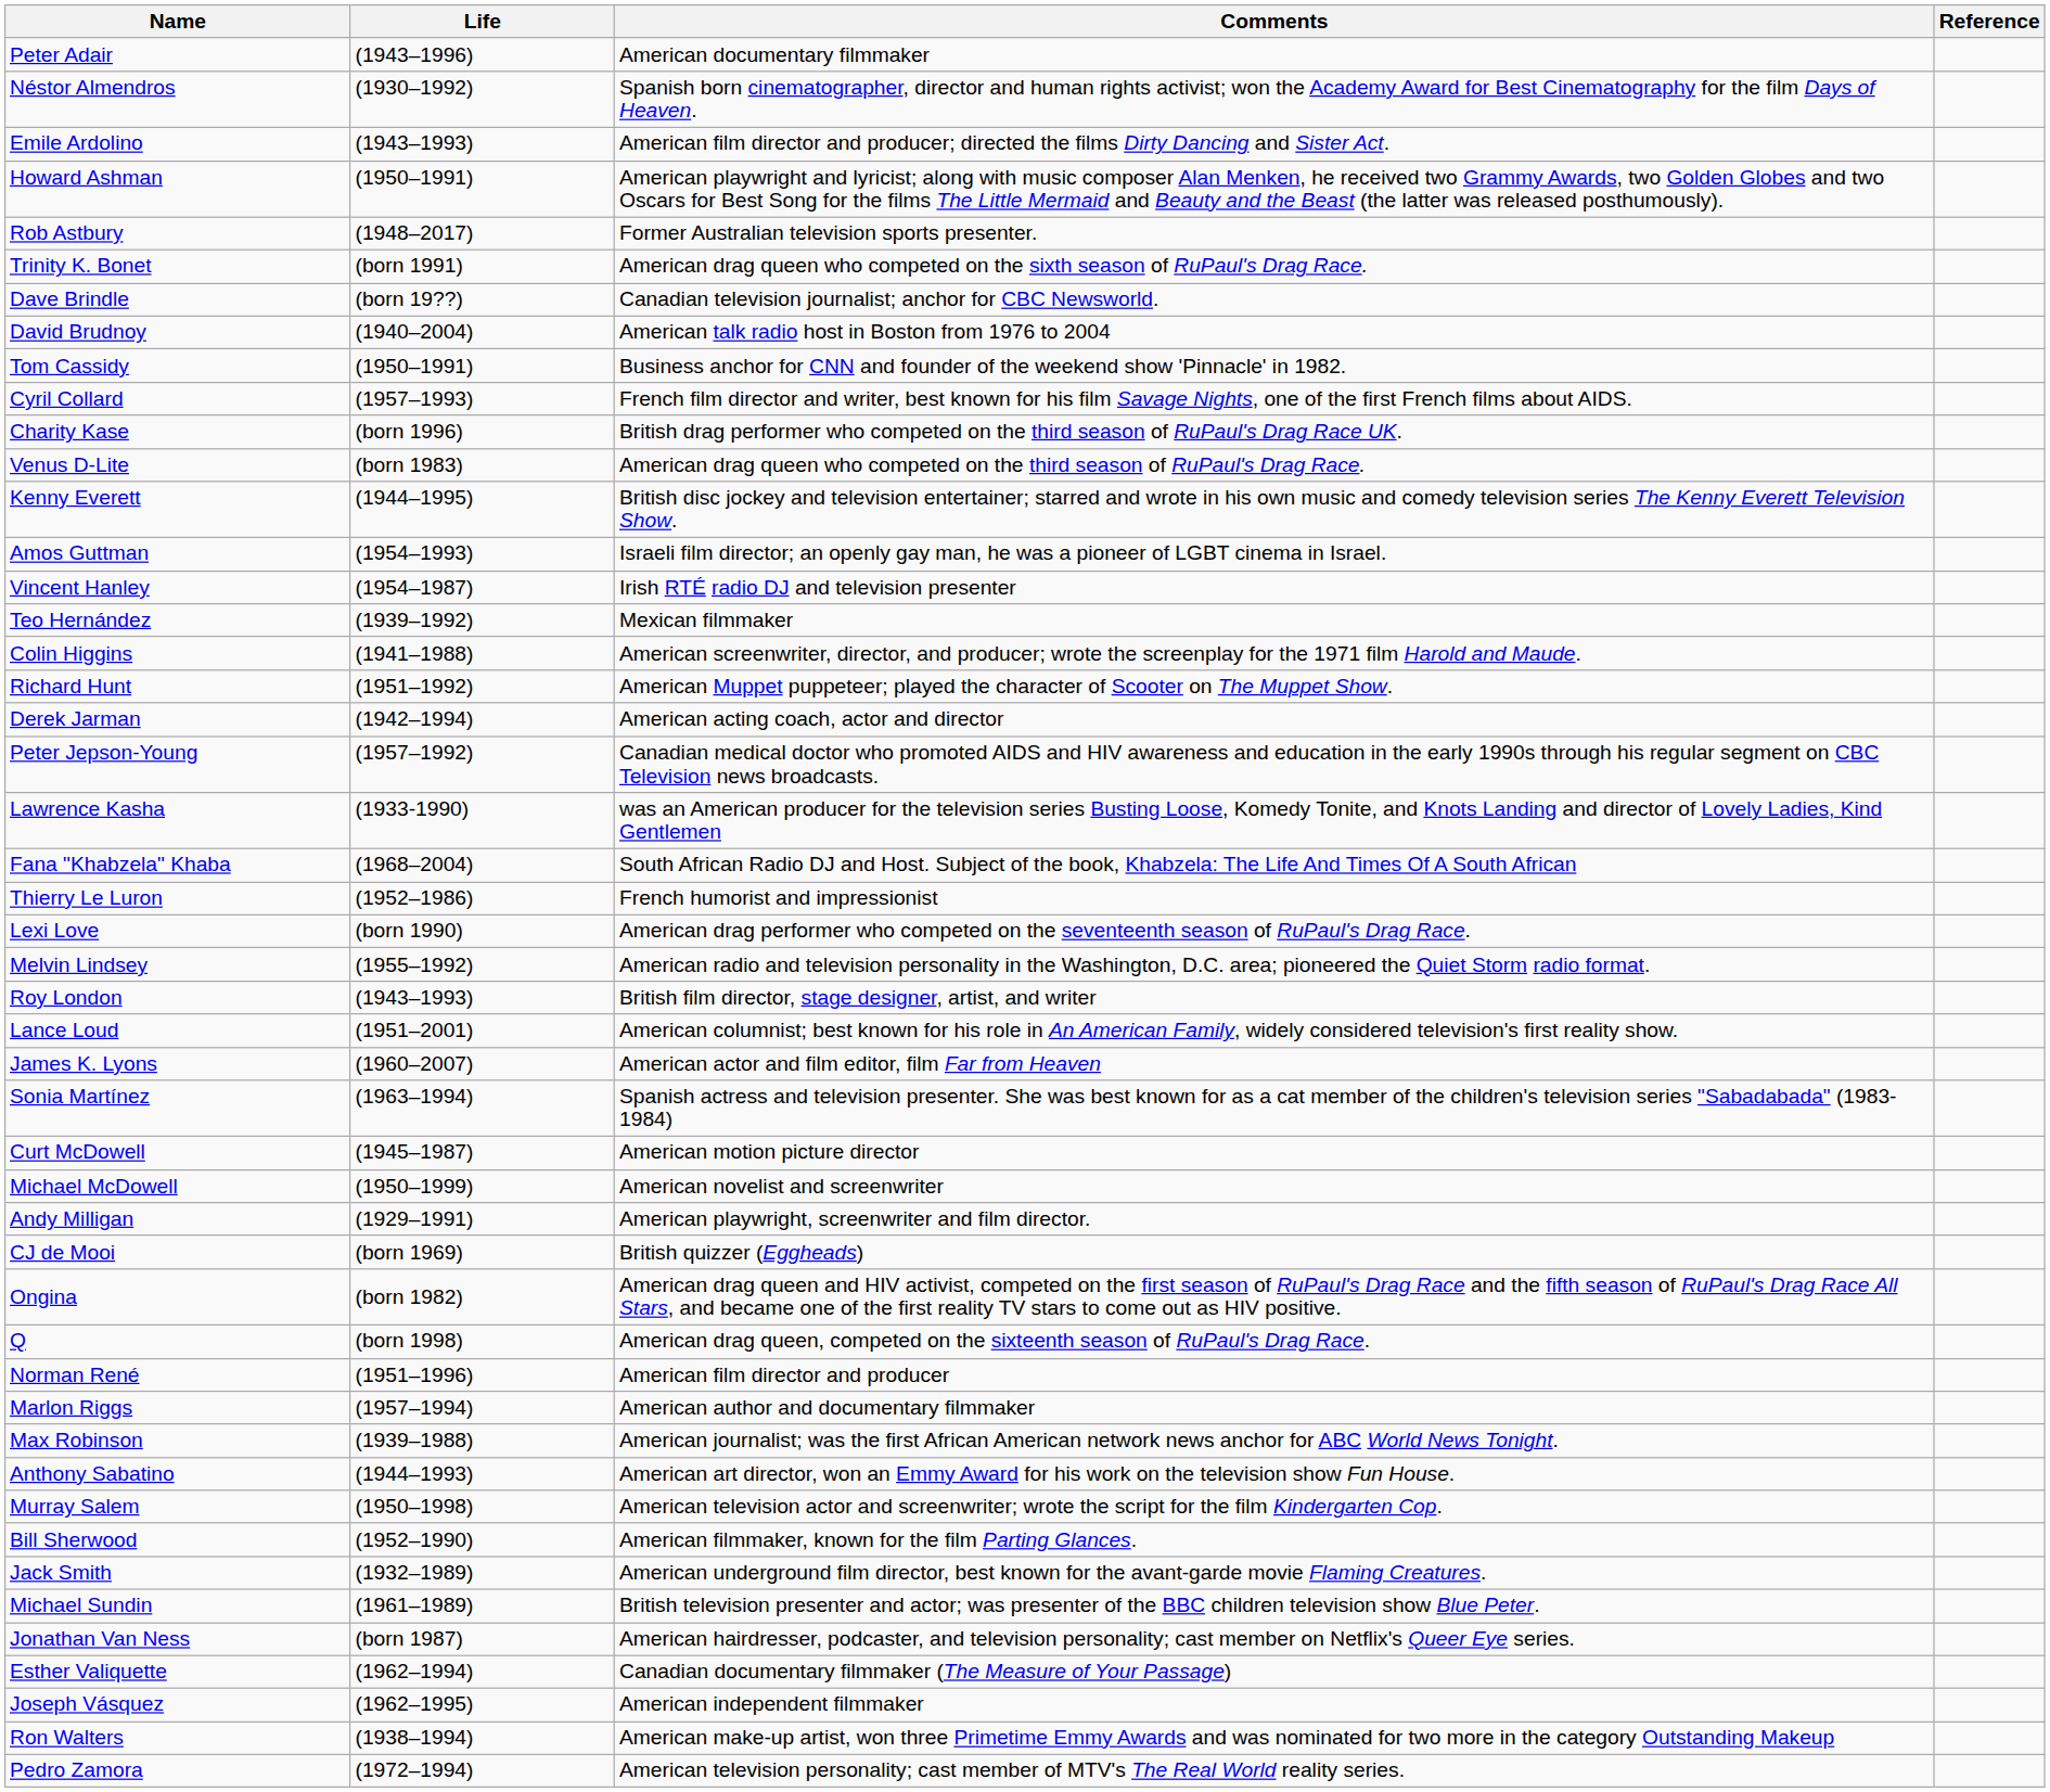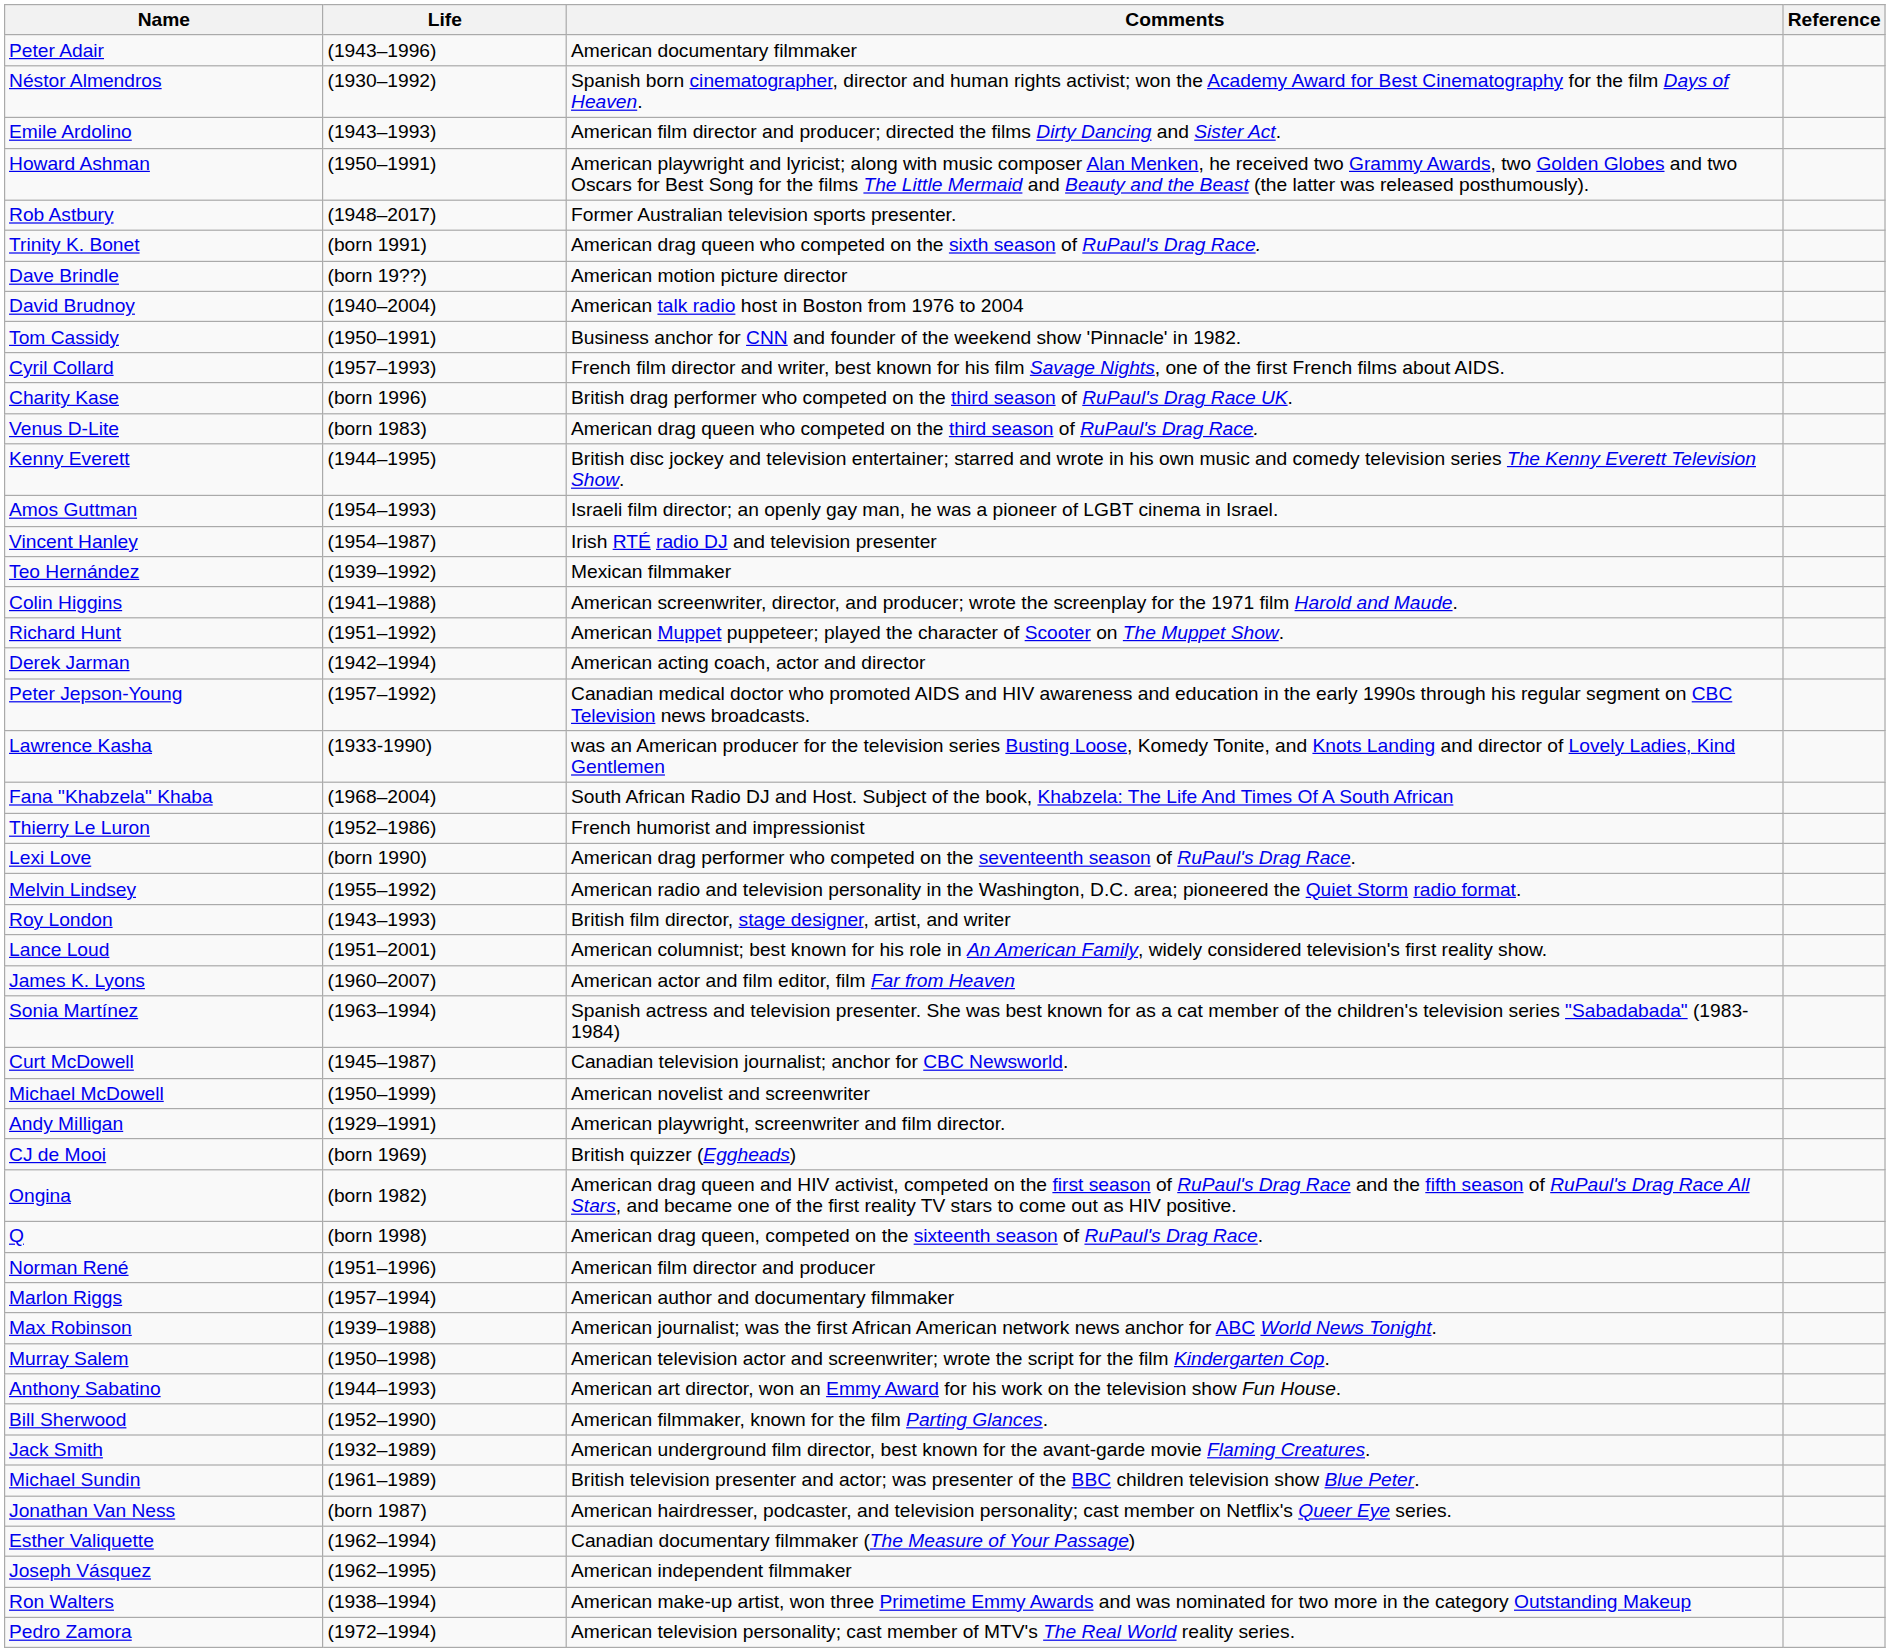 <table class=wikitable>
 <tr>
 <th style="width:17%;">Name</th>
 <th style="width:13%;">Life</th>
 <th style="width:65%;">Comments</th>
 <th style="width:5%;">Reference</th>
 </tr>
 <tr valign="top">
 <td><a href='#'>Peter Adair</a></td>
 <td>(1943–1996)</td>
 <td>American documentary filmmaker</td>
 <td></td>
 </tr>
 <tr valign="top">
 <td><a href='#'>Néstor Almendros</a></td>
 <td>(1930–1992)</td>
 <td>Spanish born <a href='#'>cinematographer</a>, director and human rights activist; won the <a href='#'>Academy Award for Best Cinematography</a> for the film <em><a href='#'>Days of Heaven</a></em>.</td>
 <td></td>
 </tr>
 <tr valign="top">
 <td><a href='#'>Emile Ardolino</a></td>
 <td>(1943–1993)</td>
 <td>American film director and producer; directed the films <em><a href='#'>Dirty Dancing</a></em> and <em><a href='#'>Sister Act</a></em>.</td>
 <td></td>
 </tr>
 <tr valign="top">
 <td><a href='#'>Howard Ashman</a></td>
 <td>(1950–1991)</td>
 <td>American playwright and lyricist; along with music composer <a href='#'>Alan Menken</a>, he received two <a href='#'>Grammy Awards</a>, two <a href='#'>Golden Globes</a> and two Oscars for Best Song for the films <em><a href='#'>The Little Mermaid</a></em> and <em><a href='#'>Beauty and the Beast</a></em> (the latter was released posthumously).</td>
 <td></td>
 </tr>
 <tr valign="top">
 <td><a href='#'>Rob Astbury</a></td>
 <td>(1948–2017)</td>
 <td>Former Australian television sports presenter.</td>
 <td></td>
 </tr>
 <tr valign="top">
 <td><a href='#'>Trinity K. Bonet</a></td>
 <td>(born 1991)</td>
 <td>American drag queen who competed on the <a href='#'>sixth season</a> of <em><a href='#'>RuPaul's Drag Race</a>.</em></td>
 <td></td>
 </tr>
 <tr valign="top">
 <td><a href='#'>Dave Brindle</a></td>
 <td>(born 19??)</td>
-<td>Canadian television journalist; anchor for <a href='#'>CBC Newsworld</a>.</td>
+<td>American motion picture director</td>
 <td></td>
 </tr>
 <tr valign="top">
 <td><a href='#'>David Brudnoy</a></td>
 <td>(1940–2004)</td>
 <td>American <a href='#'>talk radio</a> host in Boston from 1976 to 2004</td>
 <td></td>
 </tr>
 <tr valign="top">
 <td><a href='#'>Tom Cassidy</a></td>
 <td>(1950–1991)</td>
 <td>Business anchor for <a href='#'>CNN</a> and founder of the weekend show 'Pinnacle' in 1982.</td>
 <td></td>
 </tr>
 <tr valign="top">
 <td><a href='#'>Cyril Collard</a></td>
 <td>(1957–1993)</td>
 <td>French film director and writer, best known for his film <em><a href='#'>Savage Nights</a></em>, one of the first French films about AIDS.</td>
 <td></td>
 </tr>
 <tr valign="top">
 <td><a href='#'>Charity Kase</a></td>
 <td>(born 1996)</td>
 <td>British drag performer who competed on the <a href='#'>third season</a> of <em><a href='#'>RuPaul's Drag Race UK</a></em>.</td>
 <td></td>
 </tr>
 <tr valign="top">
 <td><a href='#'>Venus D-Lite</a></td>
 <td>(born 1983)</td>
 <td>American drag queen who competed on the <a href='#'>third season</a> of <em><a href='#'>RuPaul's Drag Race</a>.</em></td>
 <td></td>
 </tr>
 <tr valign="top">
 <td><a href='#'>Kenny Everett</a></td>
 <td>(1944–1995)</td>
 <td>British disc jockey and television entertainer; starred and wrote in his own music and comedy television series <em><a href='#'>The Kenny Everett Television Show</a></em>.</td>
 <td></td>
 </tr>
 <tr valign="top">
 <td><a href='#'>Amos Guttman</a></td>
 <td>(1954–1993)</td>
 <td>Israeli film director; an openly gay man, he was a pioneer of LGBT cinema in Israel.</td>
 <td></td>
 </tr>
 <tr valign="top">
 <td><a href='#'>Vincent Hanley</a></td>
 <td>(1954–1987)</td>
 <td>Irish <a href='#'>RTÉ</a> <a href='#'>radio DJ</a> and television presenter</td>
 <td></td>
 </tr>
 <tr valign="top">
 <td><a href='#'>Teo Hernández</a></td>
 <td>(1939–1992)</td>
 <td>Mexican filmmaker</td>
 <td></td>
 </tr>
 <tr valign="top">
 <td><a href='#'>Colin Higgins</a></td>
 <td>(1941–1988)</td>
 <td>American screenwriter, director, and producer; wrote the screenplay for the 1971 film <em><a href='#'>Harold and Maude</a></em>.</td>
 <td></td>
 </tr>
 <tr valign="top">
 <td><a href='#'>Richard Hunt</a></td>
 <td>(1951–1992)</td>
 <td>American <a href='#'>Muppet</a> puppeteer; played the character of <a href='#'>Scooter</a> on <em><a href='#'>The Muppet Show</a></em>.</td>
 <td></td>
 </tr>
 <tr valign="top">
 <td><a href='#'>Derek Jarman</a></td>
 <td>(1942–1994)</td>
 <td>American acting coach, actor and director</td>
 <td></td>
 </tr>
 <tr valign="top">
 <td><a href='#'>Peter Jepson-Young</a></td>
 <td>(1957–1992)</td>
 <td>Canadian medical doctor who promoted AIDS and HIV awareness and education in the early 1990s through his regular segment on <a href='#'>CBC Television</a> news broadcasts.</td>
 <td></td>
 </tr>
 <tr valign="top">
 <td><a href='#'>Lawrence Kasha</a></td>
 <td>(1933-1990)</td>
 <td>was an American producer for the television series <a href='#'>Busting Loose</a>, Komedy Tonite, and <a href='#'>Knots Landing</a> and director of <a href='#'>Lovely Ladies, Kind Gentlemen</a></td>
 </tr>
 <tr valign="top">
 <td><a href='#'>Fana "Khabzela" Khaba</a></td>
 <td>(1968–2004)</td>
 <td>South African Radio DJ and Host. Subject of the book, <a href='#'>Khabzela: The Life And Times Of A South African</a></td>
 <td></td>
 </tr>
 <tr valign="top">
 <td><a href='#'>Thierry Le Luron</a></td>
 <td>(1952–1986)</td>
 <td>French humorist and impressionist</td>
 <td></td>
 </tr>
 <tr valign="top">
 <td><a href='#'>Lexi Love</a></td>
 <td>(born 1990)</td>
 <td>American drag performer who competed on the <a href='#'>seventeenth season</a> of <em><a href='#'>RuPaul's Drag Race</a></em>.</td>
 <td></td>
 </tr>
 <tr valign="top">
 <td><a href='#'>Melvin Lindsey</a></td>
 <td>(1955–1992)</td>
 <td>American radio and television personality in the Washington, D.C. area; pioneered the <a href='#'>Quiet Storm</a> <a href='#'>radio format</a>.</td>
 <td></td>
 </tr>
 <tr valign="top">
 <td><a href='#'>Roy London</a></td>
 <td>(1943–1993)</td>
 <td>British film director, <a href='#'>stage designer</a>, artist, and writer</td>
 <td></td>
 </tr>
 <tr valign="top">
 <td><a href='#'>Lance Loud</a></td>
 <td>(1951–2001)</td>
 <td>American columnist; best known for his role in <em><a href='#'>An American Family</a></em>, widely considered television's first reality show.</td>
 <td></td>
 </tr>
 <tr valign="top">
 <td><a href='#'>James K. Lyons</a></td>
 <td>(1960–2007)</td>
 <td>American actor and film editor, film <em><a href='#'>Far from Heaven</a></em></td>
 <td></td>
 </tr>
 <tr valign="top">
 <td><a href='#'>Sonia Martínez</a></td>
 <td>(1963–1994)</td>
 <td>Spanish actress and television presenter. She was best known for as a cat member of the children's television series <a href='#'>"Sabadabada"</a> (1983-1984)</td>
 <td></td>
 </tr>
 <tr valign="top">
 <td><a href='#'>Curt McDowell</a></td>
 <td>(1945–1987)</td>
-<td>American motion picture director</td>
+<td>Canadian television journalist; anchor for <a href='#'>CBC Newsworld</a>.</td>
 <td></td>
 </tr>
 <tr valign="top">
 <td><a href='#'>Michael McDowell</a></td>
 <td>(1950–1999)</td>
 <td>American novelist and screenwriter</td>
 <td></td>
 </tr>
 <tr valign="top">
 <td><a href='#'>Andy Milligan</a></td>
 <td>(1929–1991)</td>
 <td>American playwright, screenwriter and film director.</td>
 <td></td>
 </tr>
 <tr valign="top">
 <td><a href='#'>CJ de Mooi</a></td>
 <td>(born 1969)</td>
 <td>British quizzer (<em><a href='#'>Eggheads</a></em>)</td>
 <td></td>
 </tr>
 <tr>
 <td><a href='#'>Ongina</a></td>
 <td>(born 1982)</td>
 <td>American drag queen and HIV activist, competed on the <a href='#'>first season</a> of <em><a href='#'>RuPaul's Drag Race</a></em> and the <a href='#'>fifth season</a> of <em><a href='#'>RuPaul's Drag Race All Stars</a></em>, and became one of the first reality TV stars to come out as HIV positive.</td>
 <td></td>
 </tr>
 <tr>
 <td><a href='#'>Q</a></td>
 <td>(born 1998)</td>
 <td>American drag queen, competed on the <a href='#'>sixteenth season</a> of <em><a href='#'>RuPaul's Drag Race</a></em>.</td>
 <td></td>
 </tr>
 <tr valign="top">
 <td><a href='#'>Norman René</a></td>
 <td>(1951–1996)</td>
 <td>American film director and producer</td>
 <td></td>
 </tr>
 <tr valign="top">
 <td><a href='#'>Marlon Riggs</a></td>
 <td>(1957–1994)</td>
 <td>American author and documentary filmmaker</td>
 <td></td>
 </tr>
 <tr valign="top">
 <td><a href='#'>Max Robinson</a></td>
 <td>(1939–1988)</td>
 <td>American journalist; was the first African American network news anchor for <a href='#'>ABC</a> <em><a href='#'>World News Tonight</a></em>.</td>
 <td></td>
 </tr>
 <tr valign="top">
+<td><a href='#'>Murray Salem</a></td>
+<td>(1950–1998)</td>
+<td>American television actor and screenwriter; wrote the script for the film <em><a href='#'>Kindergarten Cop</a></em>.</td>
+<td></td>
+</tr>
+<tr valign="top">
 <td><a href='#'>Anthony Sabatino</a></td>
 <td>(1944–1993)</td>
 <td>American art director, won an <a href='#'>Emmy Award</a> for his work on the television show <em>Fun House</em>.</td>
-<td></td>
-</tr>
-<tr valign="top">
-<td><a href='#'>Murray Salem</a></td>
-<td>(1950–1998)</td>
-<td>American television actor and screenwriter; wrote the script for the film <em><a href='#'>Kindergarten Cop</a></em>.</td>
 <td></td>
 </tr>
 <tr valign="top">
 <td><a href='#'>Bill Sherwood</a></td>
 <td>(1952–1990)</td>
 <td>American filmmaker, known for the film <em><a href='#'>Parting Glances</a></em>.</td>
 <td></td>
 </tr>
 <tr valign="top">
 <td><a href='#'>Jack Smith</a></td>
 <td>(1932–1989)</td>
 <td>American underground film director, best known for the avant-garde movie <em><a href='#'>Flaming Creatures</a></em>.</td>
 <td></td>
 </tr>
 <tr valign="top">
 <td><a href='#'>Michael Sundin</a></td>
 <td>(1961–1989)</td>
 <td>British television presenter and actor; was presenter of the <a href='#'>BBC</a> children television show <em><a href='#'>Blue Peter</a></em>.</td>
 <td></td>
 </tr>
 <tr valign="top">
 <td><a href='#'>Jonathan Van Ness</a></td>
 <td>(born 1987)</td>
 <td>American hairdresser, podcaster, and television personality; cast member on Netflix's <em><a href='#'>Queer Eye</a></em> series.</td>
 <td></td>
 </tr>
 <tr valign="top">
 <td><a href='#'>Esther Valiquette</a></td>
 <td>(1962–1994)</td>
 <td>Canadian documentary filmmaker (<em><a href='#'>The Measure of Your Passage</a></em>)</td>
 <td></td>
 </tr>
 <tr valign="top">
 <td><a href='#'>Joseph Vásquez</a></td>
 <td>(1962–1995)</td>
 <td>American independent filmmaker</td>
 <td></td>
 </tr>
 <tr valign="top">
 <td><a href='#'>Ron Walters</a></td>
 <td>(1938–1994)</td>
 <td>American make-up artist, won three <a href='#'>Primetime Emmy Awards</a> and was nominated for two more in the category <a href='#'>Outstanding Makeup</a></td>
 <td></td>
 </tr>
 <tr valign="top">
 <td><a href='#'>Pedro Zamora</a></td>
 <td>(1972–1994)</td>
 <td>American television personality; cast member of MTV's <em><a href='#'>The Real World</a></em> reality series.</td>
 <td></td>
 </tr>
 </table>
